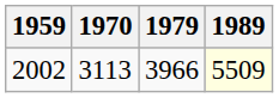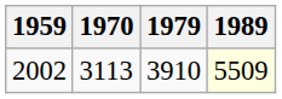 <table class="wikitable">
 <tr>
 <th>1959</th>
 <th>1970</th>
 <th>1979</th>
 <th>1989</th>
 </tr>
 <tr>
 <td>2002</td>
 <td>3113</td>
-<td>3966</td>
+<td>3910</td>
 <td style="background: lightyellow;">5509</td>
 </tr>
 </table>
